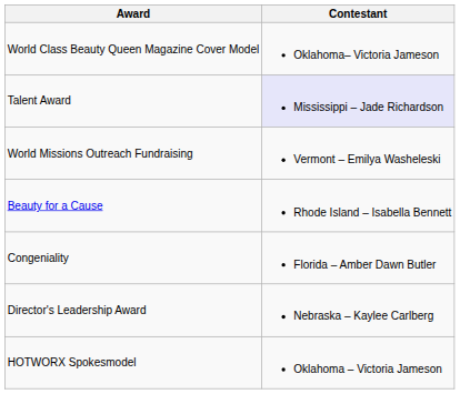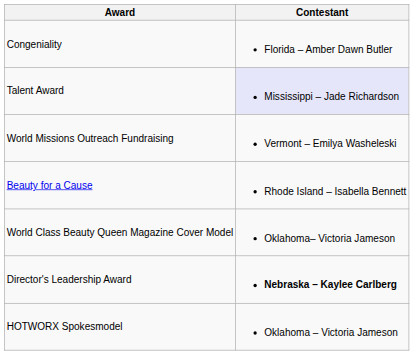 <table class="wikitable sortable" style="font-size: 95%;">
 <tr>
 <th>Award</th>
 <th>Contestant</th>
 </tr>
 <tr>
-<td>World Class Beauty Queen Magazine Cover Model</td>
-<td><br><ul><li>Oklahoma– Victoria Jameson</li></ul></td>
+<td>Congeniality</td>
+<td><br><ul><li>Florida – Amber Dawn Butler</li></ul></td>
 </tr>
 <tr>
 <td>Talent Award</td>
 <td style="background: lavender;"><br><ul><li>Mississippi – Jade Richardson</li></ul></td>
 </tr>
 <tr>
 <td>World Missions Outreach Fundraising</td>
 <td><br><ul><li>Vermont – Emilya Washeleski</li></ul></td>
 </tr>
 <tr>
 <td><a href='#'>Beauty for a Cause</a></td>
 <td><br><ul><li>Rhode Island – Isabella Bennett</li></ul></td>
 </tr>
 <tr>
-<td>Congeniality</td>
-<td><br><ul><li>Florida – Amber Dawn Butler</li></ul></td>
+<td>World Class Beauty Queen Magazine Cover Model</td>
+<td><br><ul><li>Oklahoma– Victoria Jameson</li></ul></td>
 </tr>
 <tr>
 <td>Director's Leadership Award</td>
-<td><br><ul><li>Nebraska – Kaylee Carlberg</li></ul></td>
+<td><strong><br><ul><li>Nebraska – Kaylee Carlberg</li></ul></strong></td>
 </tr>
 <tr>
 <td>HOTWORX Spokesmodel</td>
 <td><br><ul><li>Oklahoma – Victoria Jameson</li></ul></td>
 </tr>
 </table>
